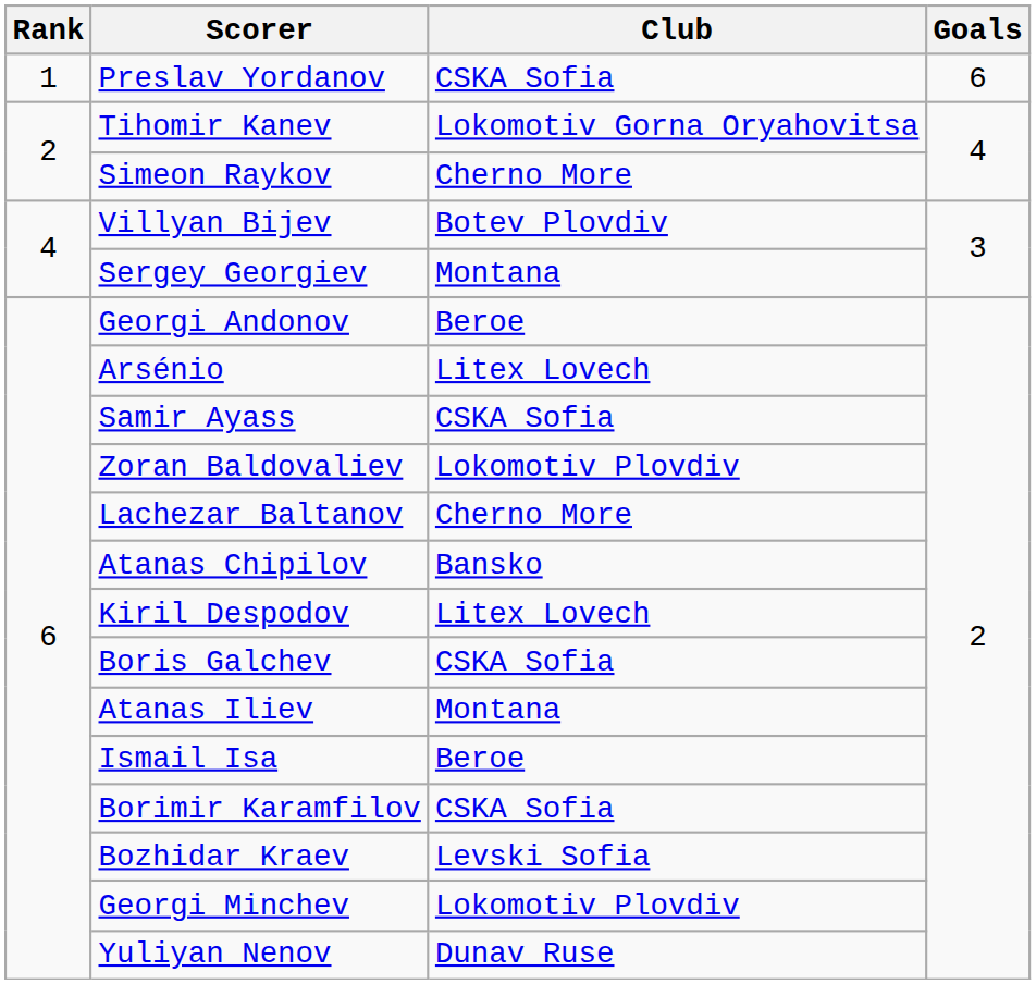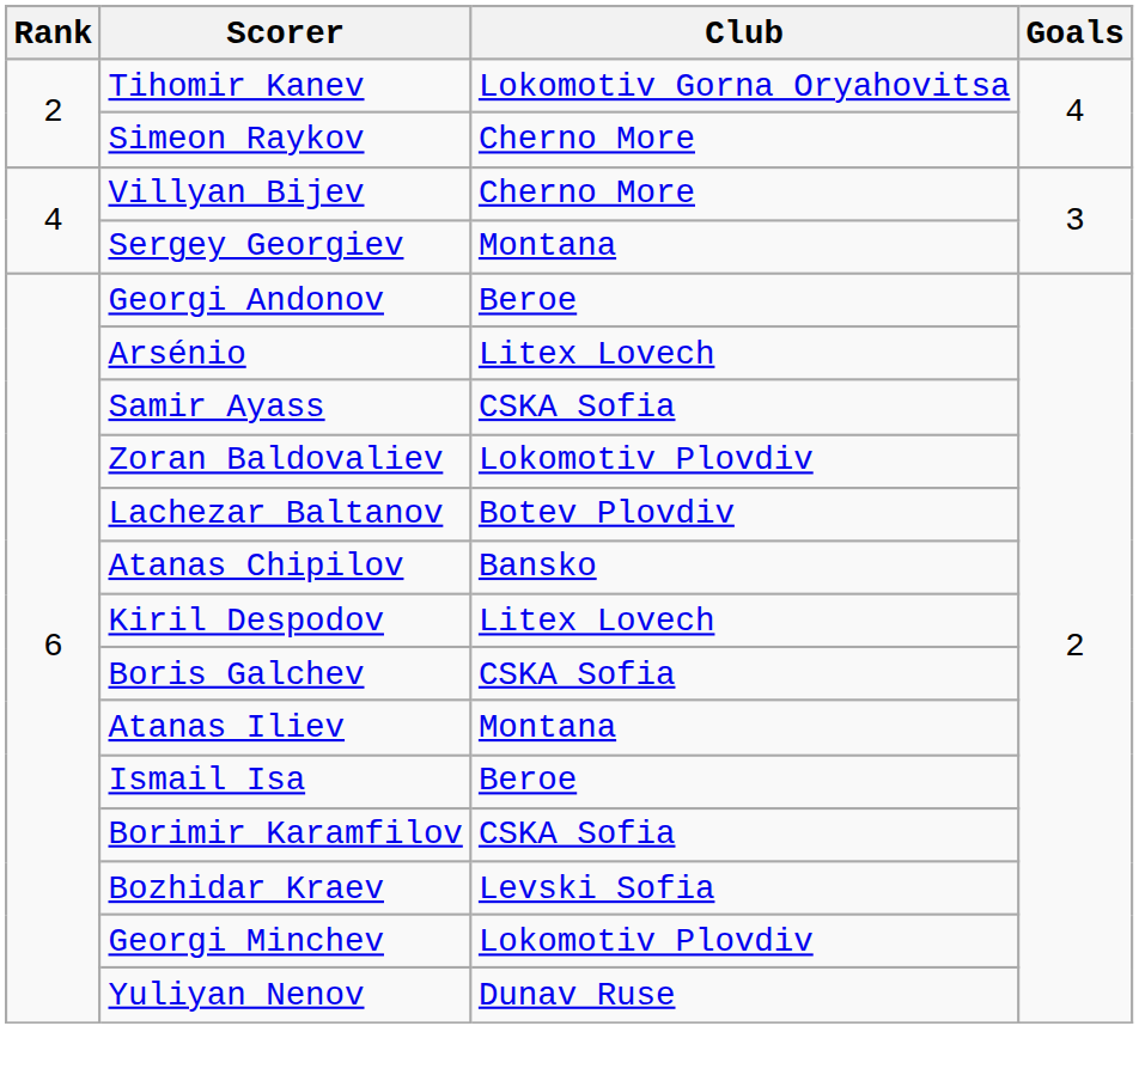 <table class="wikitable" style="text-align:center">
 <tr>
 <th>Rank</th>
 <th>Scorer</th>
 <th>Club</th>
 <th>Goals</th>
-</tr>
-<tr>
-<td rowspan=1>1</td>
-<td align=left> <a href='#'>Preslav Yordanov</a></td>
-<td align=left><a href='#'>CSKA Sofia</a></td>
-<td rowspan=1>6</td>
 </tr>
 <tr>
 <td rowspan=2>2</td>
 <td align=left> <a href='#'>Tihomir Kanev</a></td>
 <td align=left><a href='#'>Lokomotiv Gorna Oryahovitsa</a></td>
 <td rowspan=2>4</td>
 </tr>
 <tr>
 <td align=left> <a href='#'>Simeon Raykov</a></td>
 <td align=left><a href='#'>Cherno More</a></td>
 </tr>
 <tr>
 <td rowspan=2>4</td>
 <td align=left> <a href='#'>Villyan Bijev</a></td>
-<td align=left><a href='#'>Botev Plovdiv</a></td>
+<td align=left><a href='#'>Cherno More</a></td>
 <td rowspan=2>3</td>
 </tr>
 <tr>
 <td align=left> <a href='#'>Sergey Georgiev</a></td>
 <td align=left><a href='#'>Montana</a></td>
 </tr>
 <tr>
 <td rowspan=14>6</td>
 <td align=left> <a href='#'>Georgi Andonov</a></td>
 <td align=left><a href='#'>Beroe</a></td>
 <td rowspan=14>2</td>
 </tr>
 <tr>
 <td align=left> <a href='#'>Arsénio</a></td>
 <td align=left><a href='#'>Litex Lovech</a></td>
 </tr>
 <tr>
 <td align=left> <a href='#'>Samir Ayass</a></td>
 <td align=left><a href='#'>CSKA Sofia</a></td>
 </tr>
 <tr>
 <td align=left> <a href='#'>Zoran Baldovaliev</a></td>
 <td align=left><a href='#'>Lokomotiv Plovdiv</a></td>
 </tr>
 <tr>
 <td align=left> <a href='#'>Lachezar Baltanov</a></td>
-<td align=left><a href='#'>Cherno More</a></td>
+<td align=left><a href='#'>Botev Plovdiv</a></td>
 </tr>
 <tr>
 <td align=left> <a href='#'>Atanas Chipilov</a></td>
 <td align=left><a href='#'>Bansko</a></td>
 </tr>
 <tr>
 <td align=left> <a href='#'>Kiril Despodov</a></td>
 <td align=left><a href='#'>Litex Lovech</a></td>
 </tr>
 <tr>
 <td align=left> <a href='#'>Boris Galchev</a></td>
 <td align=left><a href='#'>CSKA Sofia</a></td>
 </tr>
 <tr>
 <td align=left> <a href='#'>Atanas Iliev</a></td>
 <td align=left><a href='#'>Montana</a></td>
 </tr>
 <tr>
 <td align=left> <a href='#'>Ismail Isa</a></td>
 <td align=left><a href='#'>Beroe</a></td>
 </tr>
 <tr>
 <td align=left> <a href='#'>Borimir Karamfilov</a></td>
 <td align=left><a href='#'>CSKA Sofia</a></td>
 </tr>
 <tr>
 <td align=left> <a href='#'>Bozhidar Kraev</a></td>
 <td align=left><a href='#'>Levski Sofia</a></td>
 </tr>
 <tr>
 <td align=left> <a href='#'>Georgi Minchev</a></td>
 <td align=left><a href='#'>Lokomotiv Plovdiv</a></td>
 </tr>
 <tr>
 <td align=left> <a href='#'>Yuliyan Nenov</a></td>
 <td align=left><a href='#'>Dunav Ruse</a></td>
 </tr>
 </table>
